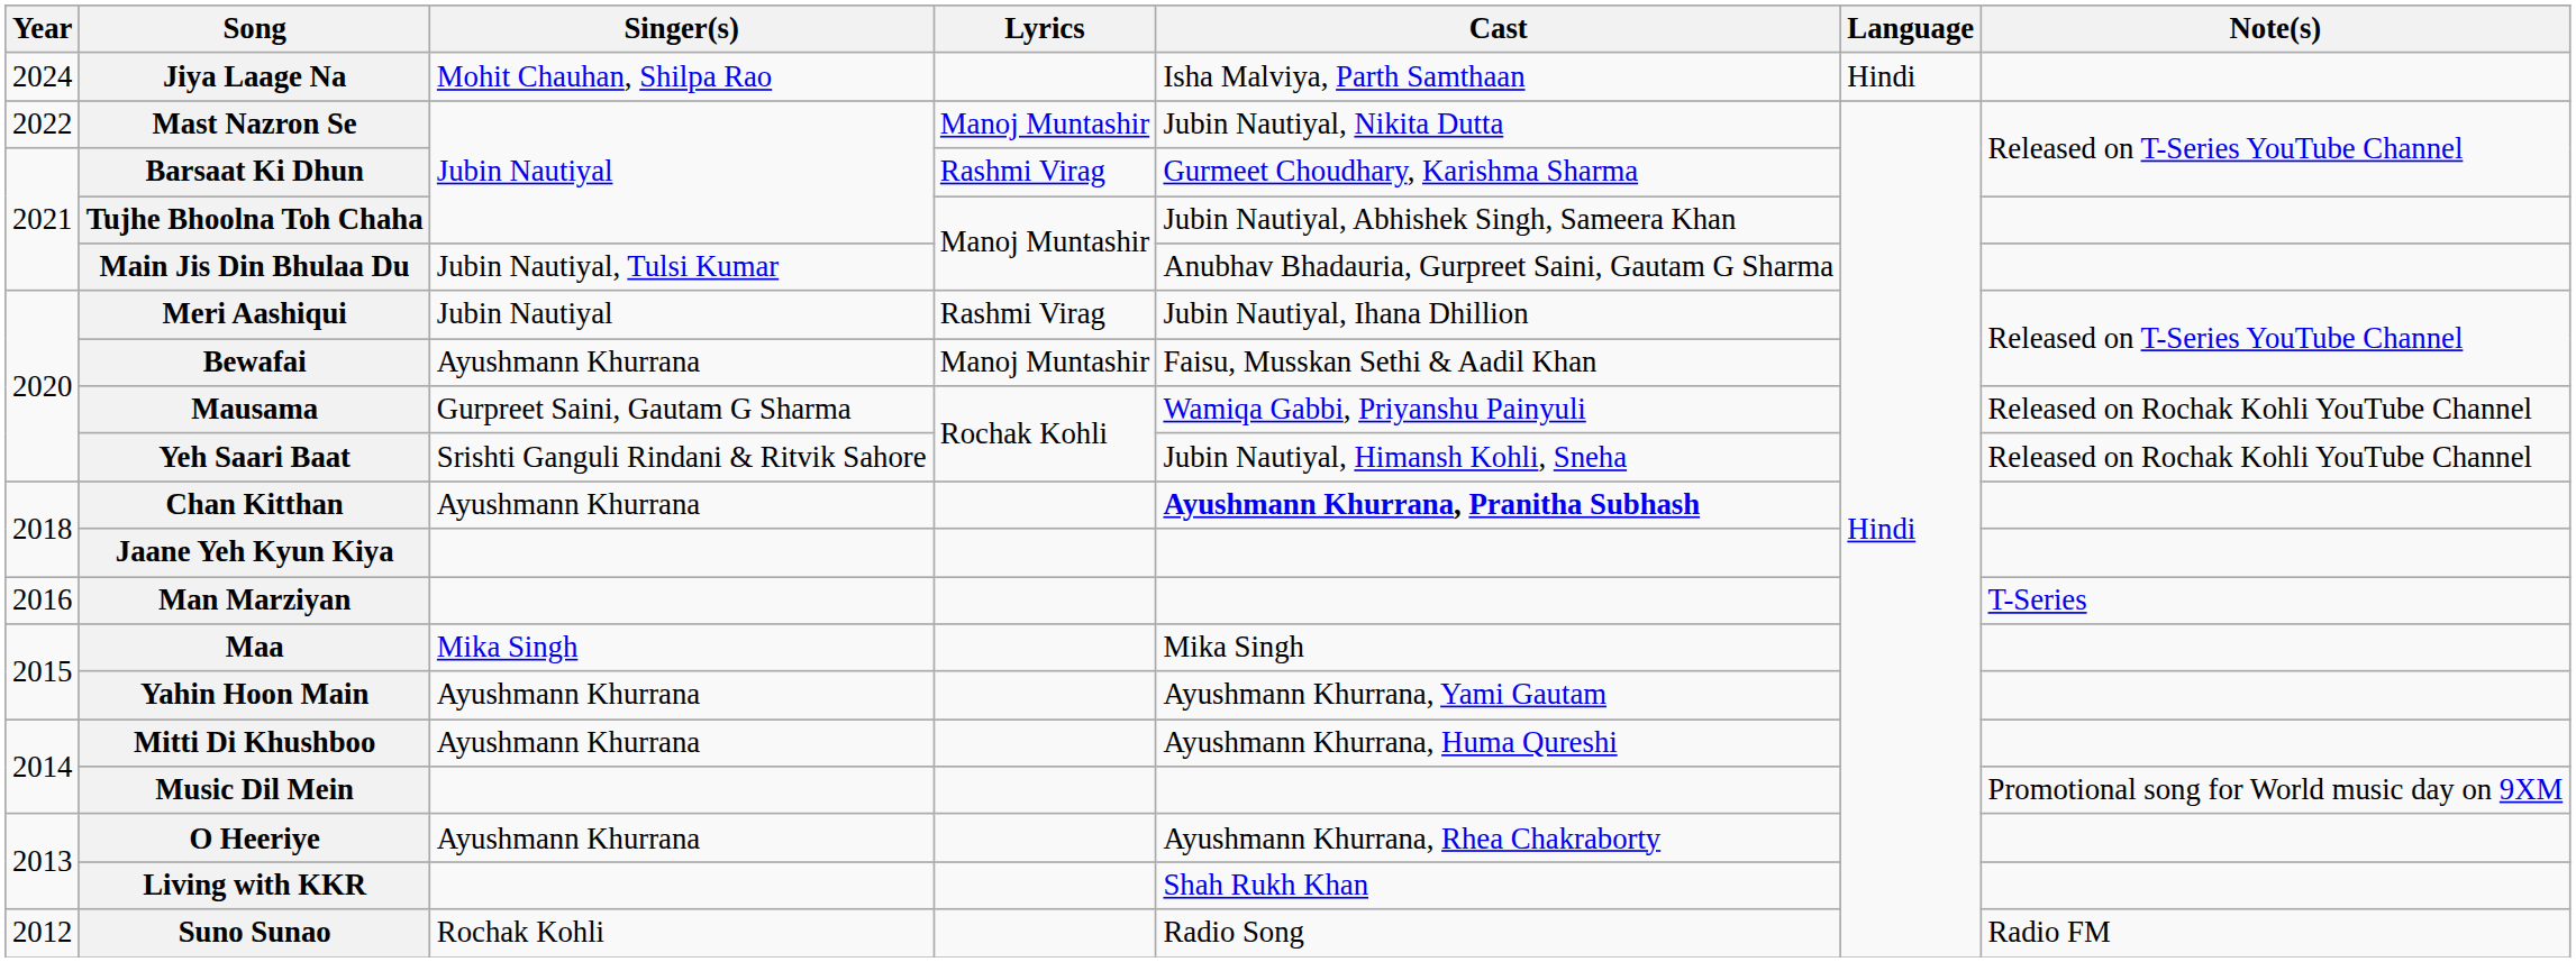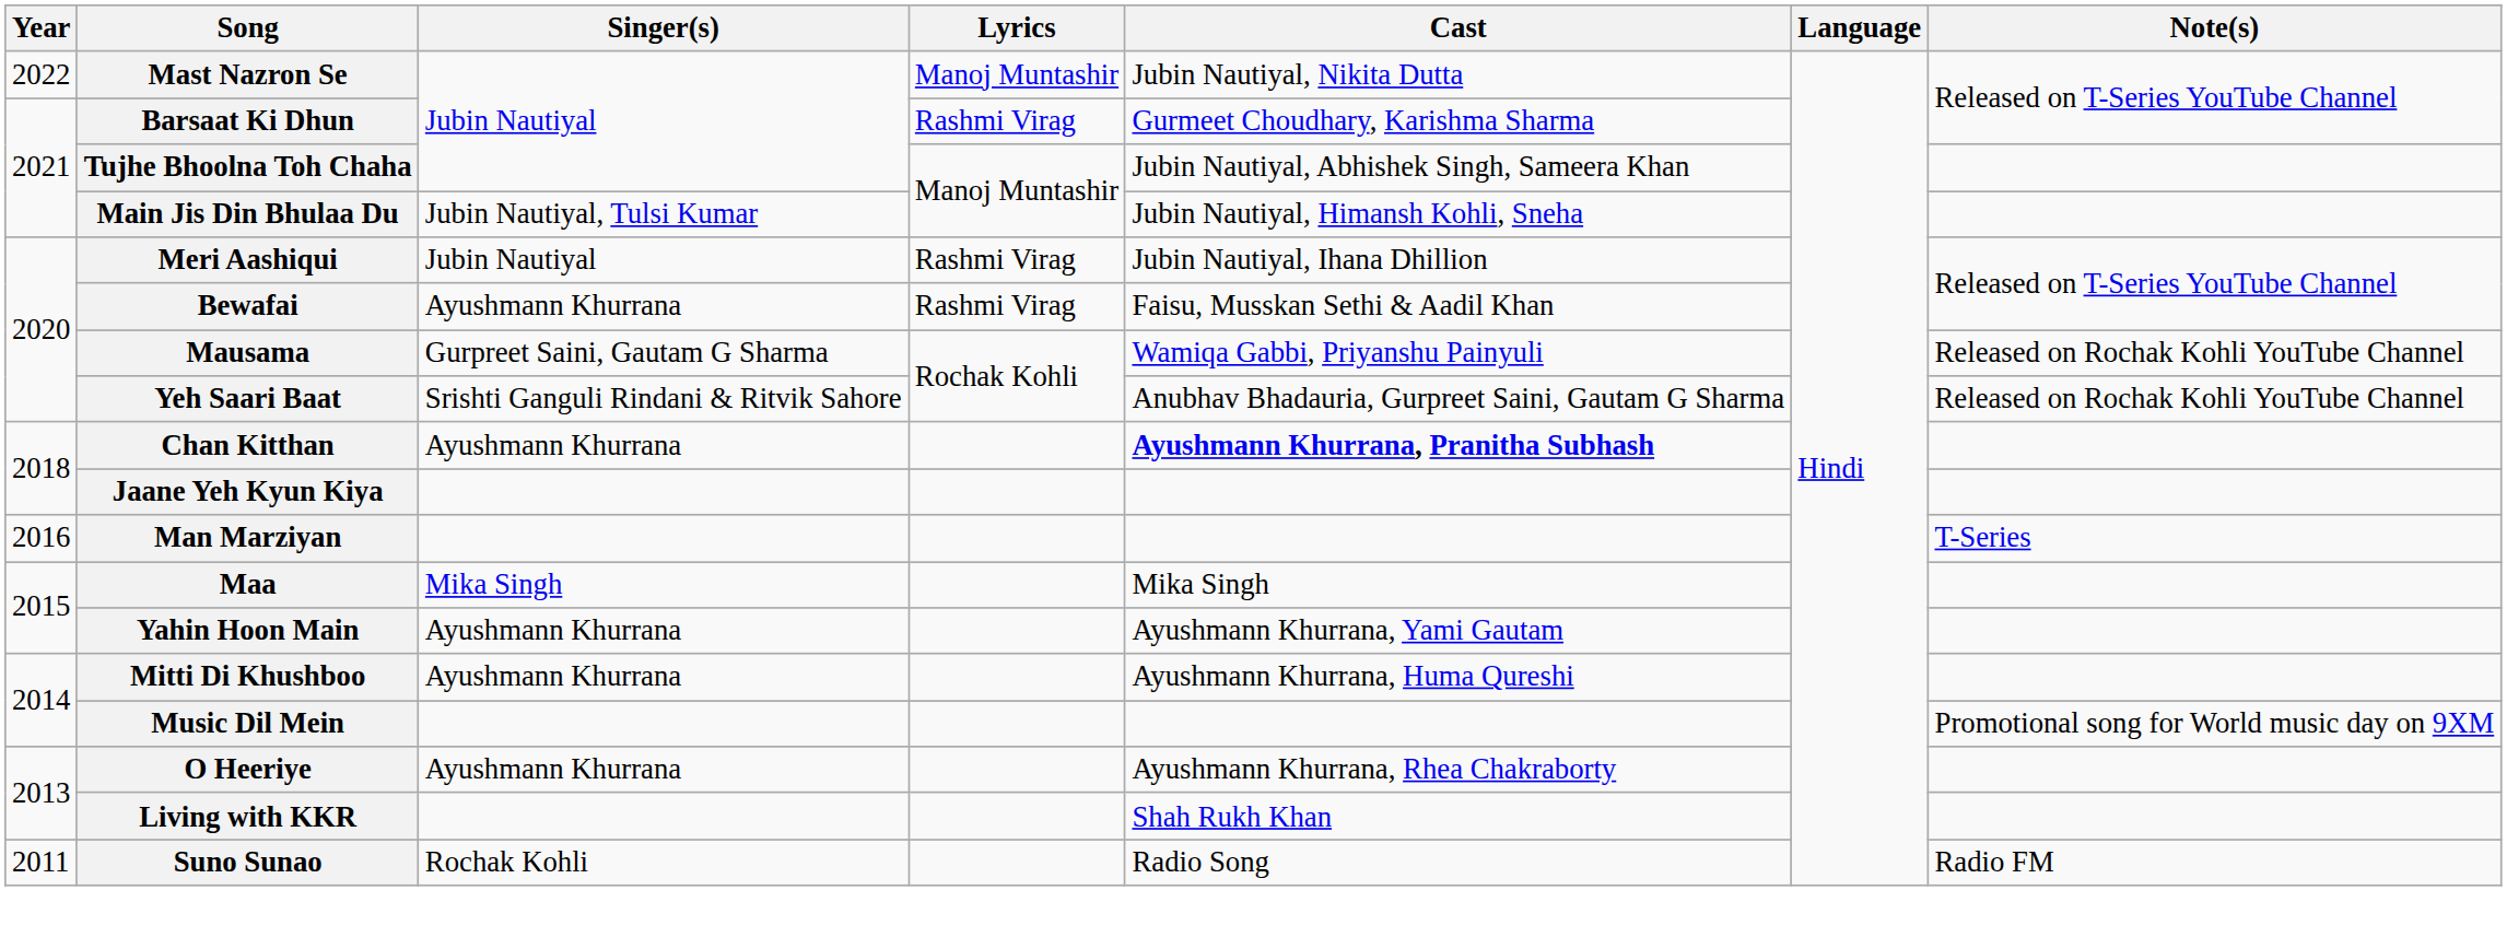 <table class="wikitable">
 <tr>
 <th>Year</th>
 <th>Song</th>
 <th>Singer(s)</th>
 <th>Lyrics</th>
 <th>Cast</th>
 <th>Language</th>
 <th>Note(s)</th>
-</tr>
-<tr>
-<td>2024</td>
-<th>Jiya Laage Na</th>
-<td><a href='#'>Mohit Chauhan</a>, <a href='#'>Shilpa Rao</a></td>
-<td></td>
-<td>Isha Malviya, <a href='#'>Parth Samthaan</a></td>
-<td>Hindi</td>
-<td></td>
 </tr>
 <tr>
 <td>2022</td>
 <th>Mast Nazron Se</th>
 <td rowspan="3"><a href='#'>Jubin Nautiyal</a></td>
 <td><a href='#'>Manoj Muntashir</a></td>
 <td>Jubin Nautiyal, <a href='#'>Nikita Dutta</a></td>
 <td rowspan="20"><a href='#'>Hindi</a></td>
 <td rowspan="2">Released on <a href='#'>T-Series YouTube Channel</a></td>
 </tr>
 <tr>
 <td rowspan="3">2021</td>
 <th>Barsaat Ki Dhun</th>
 <td><a href='#'>Rashmi Virag</a></td>
 <td><a href='#'>Gurmeet Choudhary</a>, <a href='#'>Karishma Sharma</a></td>
 </tr>
 <tr>
 <th>Tujhe Bhoolna Toh Chaha</th>
 <td rowspan="2">Manoj Muntashir</td>
 <td>Jubin Nautiyal, Abhishek Singh, Sameera Khan</td>
 <td></td>
 </tr>
 <tr>
 <th>Main Jis Din Bhulaa Du</th>
 <td>Jubin Nautiyal, <a href='#'>Tulsi Kumar</a></td>
-<td>Anubhav Bhadauria, Gurpreet Saini, Gautam G Sharma</td>
+<td>Jubin Nautiyal, <a href='#'>Himansh Kohli</a>, <a href='#'>Sneha</a></td>
 <td></td>
 </tr>
 <tr>
 <td rowspan="4">2020</td>
 <th>Meri Aashiqui</th>
 <td>Jubin Nautiyal</td>
 <td>Rashmi Virag</td>
 <td>Jubin Nautiyal, Ihana Dhillion</td>
 <td rowspan="2">Released on <a href='#'>T-Series YouTube Channel</a></td>
 </tr>
 <tr>
 <th>Bewafai</th>
 <td>Ayushmann Khurrana</td>
-<td>Manoj Muntashir</td>
+<td>Rashmi Virag</td>
 <td>Faisu, Musskan Sethi & Aadil Khan</td>
 </tr>
 <tr>
 <th>Mausama</th>
 <td>Gurpreet Saini, Gautam G Sharma</td>
 <td rowspan=2>Rochak Kohli</td>
 <td><a href='#'>Wamiqa Gabbi</a>, <a href='#'>Priyanshu Painyuli</a></td>
 <td>Released on Rochak Kohli YouTube Channel</td>
 </tr>
 <tr>
 <th>Yeh Saari Baat</th>
 <td>Srishti Ganguli Rindani & Ritvik Sahore</td>
-<td>Jubin Nautiyal, <a href='#'>Himansh Kohli</a>, <a href='#'>Sneha</a></td>
+<td>Anubhav Bhadauria, Gurpreet Saini, Gautam G Sharma</td>
 <td>Released on Rochak Kohli YouTube Channel</td>
 </tr>
 <tr>
 <td rowspan=2>2018</td>
 <th>Chan Kitthan</th>
 <td>Ayushmann Khurrana</td>
 <td></td>
 <td><strong><a href='#'>Ayushmann Khurrana</a>, <a href='#'>Pranitha Subhash</a></strong></td>
 <td></td>
 </tr>
 <tr>
 <th>Jaane Yeh Kyun Kiya</th>
 <td></td>
 <td></td>
 <td></td>
 <td></td>
 </tr>
 <tr>
 <td>2016</td>
 <th>Man Marziyan</th>
 <td></td>
 <td></td>
 <td></td>
 <td><a href='#'>T-Series</a></td>
 </tr>
 <tr>
 <td rowspan=2>2015</td>
 <th>Maa</th>
 <td><a href='#'>Mika Singh</a></td>
 <td></td>
 <td>Mika Singh</td>
 <td></td>
 </tr>
 <tr>
 <th>Yahin Hoon Main</th>
 <td>Ayushmann Khurrana</td>
 <td></td>
 <td>Ayushmann Khurrana, <a href='#'>Yami Gautam</a></td>
 <td></td>
 </tr>
 <tr>
 <td rowspan=2>2014</td>
 <th>Mitti Di Khushboo</th>
 <td>Ayushmann Khurrana</td>
 <td></td>
 <td>Ayushmann Khurrana, <a href='#'>Huma Qureshi</a></td>
 <td></td>
 </tr>
 <tr>
 <th>Music Dil Mein</th>
 <td></td>
 <td></td>
 <td></td>
 <td>Promotional song for World music day on <a href='#'>9XM</a></td>
 </tr>
 <tr>
 <td rowspan=2>2013</td>
 <th>O Heeriye</th>
 <td>Ayushmann Khurrana</td>
 <td></td>
 <td>Ayushmann Khurrana, <a href='#'>Rhea Chakraborty</a></td>
 <td></td>
 </tr>
 <tr>
 <th>Living with KKR</th>
 <td></td>
 <td></td>
 <td><a href='#'>Shah Rukh Khan</a></td>
 <td></td>
 </tr>
 <tr>
-<td>2012</td>
+<td>2011</td>
 <th>Suno Sunao</th>
 <td>Rochak Kohli</td>
 <td></td>
 <td>Radio Song</td>
 <td>Radio FM</td>
 </tr>
 </table>
